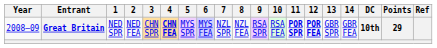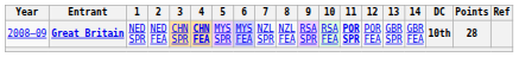 <table class="wikitable" style="text-align:center; font-size:85%">
 <tr>
 <th>Year</th>
 <th>Entrant</th>
 <th>1</th>
 <th>2</th>
 <th>3</th>
 <th>4</th>
 <th>5</th>
 <th>6</th>
 <th>7</th>
 <th>8</th>
 <th>9</th>
 <th>10</th>
 <th>11</th>
 <th>12</th>
 <th>13</th>
 <th>14</th>
 <th>DC</th>
 <th>Points</th>
 <th>Ref</th>
 </tr>
 <tr>
 <td nowrap><a href='#'>2008–09</a></td>
 <th nowrap><a href='#'>Great Britain</a></th>
 <td><a href='#'>NED<br>SPR</a></td>
 <td><a href='#'>NED<br>FEA</a></td>
 <td style="background:#FFDF9F;"><a href='#'>CHN<br>SPR</a><br></td>
 <td style="background:#FFDF9F;"><strong><a href='#'>CHN<br>FEA</a></strong><br></td>
 <td style="background:#EFCFFF;"><a href='#'>MYS<br>SPR</a><br></td>
 <td style="background:#CFCFFF;"><a href='#'>MYS<br>FEA</a><br></td>
 <td><a href='#'>NZL<br>SPR</a></td>
 <td><a href='#'>NZL<br>FEA</a></td>
 <td style="background:#EFCFFF;"><a href='#'>RSA<br>SPR</a><br></td>
 <td style="background:#DFFFDF;"><a href='#'>RSA<br>FEA</a><br></td>
 <td><strong><a href='#'>POR<br>SPR</a></strong></td>
-<td><strong><a href='#'>POR<br>FEA</a></strong></td>
+<td><a href='#'>POR<br>FEA</a></td>
 <td><a href='#'>GBR<br>SPR</a></td>
 <td><a href='#'>GBR<br>FEA</a></td>
 <th>10th</th>
-<th>29</th>
+<th>28</th>
 <th></th>
 </tr>
 <tr>
 <th colspan="19"></th>
 </tr>
 </table>
